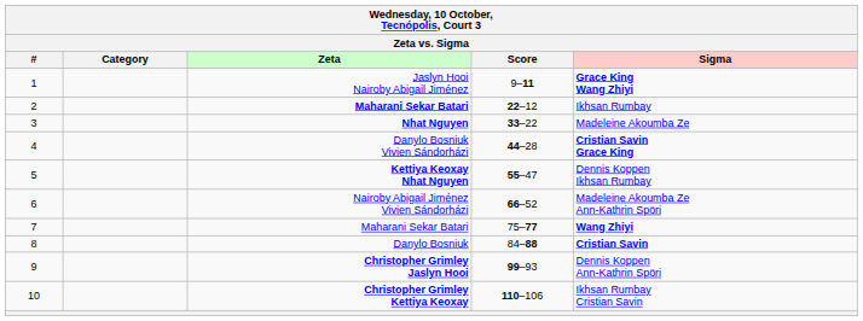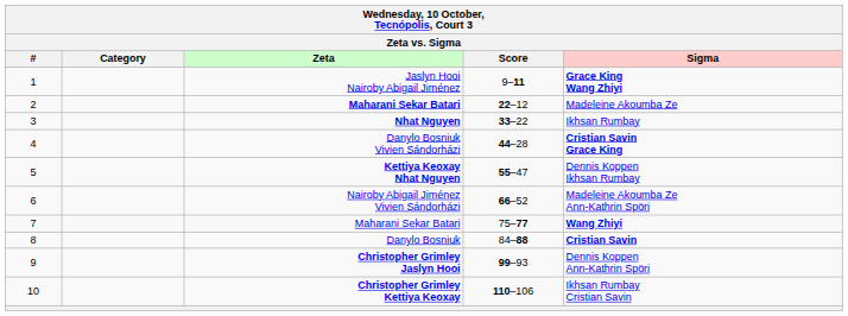 <table class="collapse wikitable" style="font-size:90%; text-align:center" width="90%">
 <tr>
 <th colspan="5">Wednesday, 10 October, <br><a href='#'>Tecnópolis</a>, Court 3</th>
 </tr>
 <tr>
 <th colspan="5">Zeta vs. Sigma</th>
 </tr>
 <tr>
 <th width="25">#</th>
 <th width="50">Category</th>
 <th style="background-color:#CCFFCC" width="150">Zeta</th>
 <th width="50">Score<br></th>
 <th style="background-color:#FFCCCC" width="150">Sigma</th>
 </tr>
 <tr>
 <td>1</td>
 <td></td>
 <td align="right"><a href='#'>Jaslyn Hooi</a> <br><a href='#'>Nairoby Abigail Jiménez</a> </td>
 <td>9–<strong>11</strong><br></td>
 <td align="left"><strong> <a href='#'>Grace King</a><br> <a href='#'>Wang Zhiyi</a></strong></td>
 </tr>
 <tr>
 <td>2</td>
 <td></td>
 <td align="right"><strong><a href='#'>Maharani Sekar Batari</a> </strong></td>
 <td><strong>22</strong>–12<br></td>
-<td align="left"> <a href='#'>Ikhsan Rumbay</a></td>
+<td align="left"> <a href='#'>Madeleine Akoumba Ze</a></td>
 </tr>
 <tr>
 <td>3</td>
 <td></td>
 <td align="right"><strong><a href='#'>Nhat Nguyen</a> </strong></td>
 <td><strong>33</strong>–22<br></td>
-<td align="left"> <a href='#'>Madeleine Akoumba Ze</a></td>
+<td align="left"> <a href='#'>Ikhsan Rumbay</a></td>
 </tr>
 <tr>
 <td>4</td>
 <td></td>
 <td align="right"><a href='#'>Danylo Bosniuk</a> <br><a href='#'>Vivien Sándorházi</a> </td>
 <td><strong>44</strong>–28<br></td>
 <td align="left"><strong> <a href='#'>Cristian Savin</a><br> <a href='#'>Grace King</a></strong></td>
 </tr>
 <tr>
 <td>5</td>
 <td></td>
 <td align="right"><strong><a href='#'>Kettiya Keoxay</a> <br><a href='#'>Nhat Nguyen</a> </strong></td>
 <td><strong>55</strong>–47<br></td>
 <td align="left"> <a href='#'>Dennis Koppen</a><br> <a href='#'>Ikhsan Rumbay</a></td>
 </tr>
 <tr>
 <td>6</td>
 <td></td>
 <td align="right"><a href='#'>Nairoby Abigail Jiménez</a> <br><a href='#'>Vivien Sándorházi</a> </td>
 <td><strong>66</strong>–52<br></td>
 <td align="left"> <a href='#'>Madeleine Akoumba Ze</a><br> <a href='#'>Ann-Kathrin Spöri</a></td>
 </tr>
 <tr>
 <td>7</td>
 <td></td>
 <td align="right"><a href='#'>Maharani Sekar Batari</a> </td>
 <td>75–<strong>77</strong><br></td>
 <td align="left"><strong> <a href='#'>Wang Zhiyi</a></strong></td>
 </tr>
 <tr>
 <td>8</td>
 <td></td>
 <td align="right"><a href='#'>Danylo Bosniuk</a> </td>
 <td>84–<strong>88</strong><br></td>
 <td align="left"><strong> <a href='#'>Cristian Savin</a></strong></td>
 </tr>
 <tr>
 <td>9</td>
 <td></td>
 <td align="right"><strong><a href='#'>Christopher Grimley</a> <br><a href='#'>Jaslyn Hooi</a> </strong></td>
 <td><strong>99</strong>–93<br></td>
 <td align="left"> <a href='#'>Dennis Koppen</a><br> <a href='#'>Ann-Kathrin Spöri</a></td>
 </tr>
 <tr>
 <td>10</td>
 <td></td>
 <td align="right"><strong><a href='#'>Christopher Grimley</a> <br><a href='#'>Kettiya Keoxay</a> </strong></td>
 <td><strong>110</strong>–106<br></td>
 <td align="left"> <a href='#'>Ikhsan Rumbay</a><br> <a href='#'>Cristian Savin</a></td>
 </tr>
 <tr>
 <th colspan="5"></th>
 </tr>
 </table>
